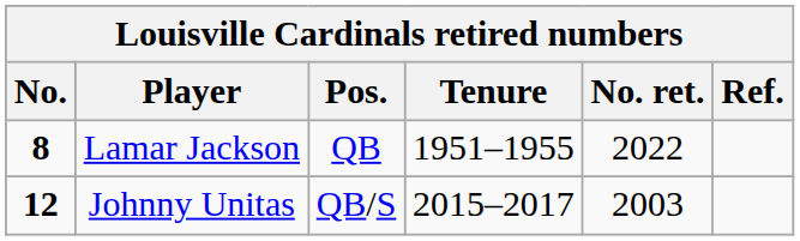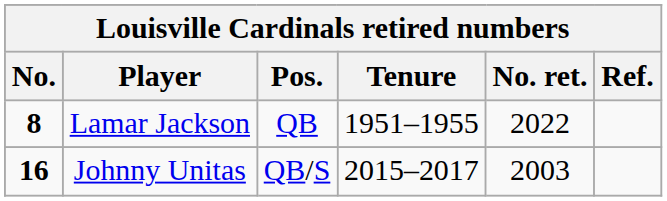 <table class="wikitable" style="text-align:center">
 <tr>
 <th colspan=6 style =><strong>Louisville Cardinals retired numbers</strong></th>
 </tr>
 <tr>
 <th style = >No.</th>
 <th style = >Player</th>
 <th style = >Pos.</th>
 <th style = >Tenure</th>
 <th style = >No. ret.</th>
 <th style = >Ref.</th>
 </tr>
 <tr>
 <td><strong>8</strong></td>
 <td><a href='#'>Lamar Jackson</a></td>
 <td><a href='#'>QB</a></td>
 <td>1951–1955</td>
 <td>2022</td>
 <td></td>
 </tr>
 <tr>
-<td><strong>12</strong></td>
+<td><strong>16</strong></td>
 <td><a href='#'>Johnny Unitas</a></td>
 <td><a href='#'>QB</a>/<a href='#'>S</a></td>
 <td>2015–2017</td>
 <td>2003</td>
 <td></td>
 </tr>
 </table>
